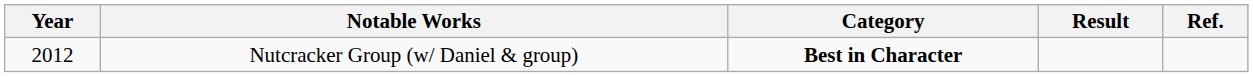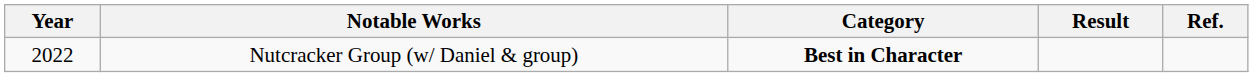 <table class="wikitable sortable"  style="text-align:center; width:60%;">
 <tr>
 <th>Year</th>
 <th>Notable Works</th>
 <th>Category</th>
 <th>Result</th>
 <th>Ref.</th>
 </tr>
 <tr>
-<td>2012</td>
+<td>2022</td>
 <td>Nutcracker Group (w/ Daniel & group)</td>
 <td><strong>Best in Character</strong></td>
 <td></td>
 <td></td>
 </tr>
 </table>
